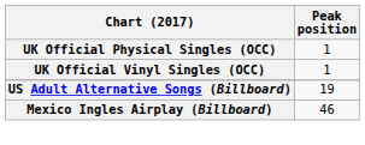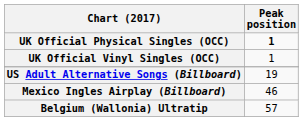 <table class="wikitable sortable plainrowheaders" style="text-align:center">
 <tr>
 <th scope="col">Chart (2017)</th>
 <th scope="col">Peak<br> position</th>
 </tr>
 <tr>
 <th scope="row">UK Official Physical Singles (OCC)</th>
-<td>1</td>
+<td><strong>1</strong></td>
 </tr>
 <tr>
 <th scope="row">UK Official Vinyl Singles (OCC)</th>
 <td>1</td>
 </tr>
 <tr>
 </tr>
 <tr>
 <th scope="row">US <a href='#'>Adult Alternative Songs</a> (<em>Billboard</em>)</th>
 <td>19</td>
 </tr>
 <tr>
 <th scope="row">Mexico Ingles Airplay (<em>Billboard</em>)</th>
 <td>46</td>
 </tr>
+<tr>
+<th scope="row">Belgium (Wallonia) Ultratip</th>
+<td>57</td>
+</tr>
 </table>
